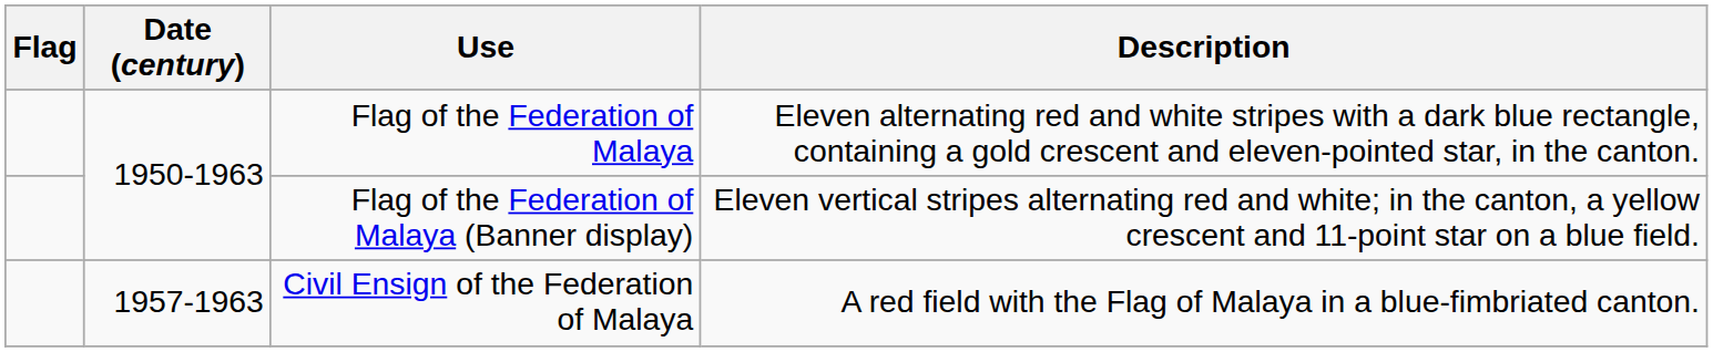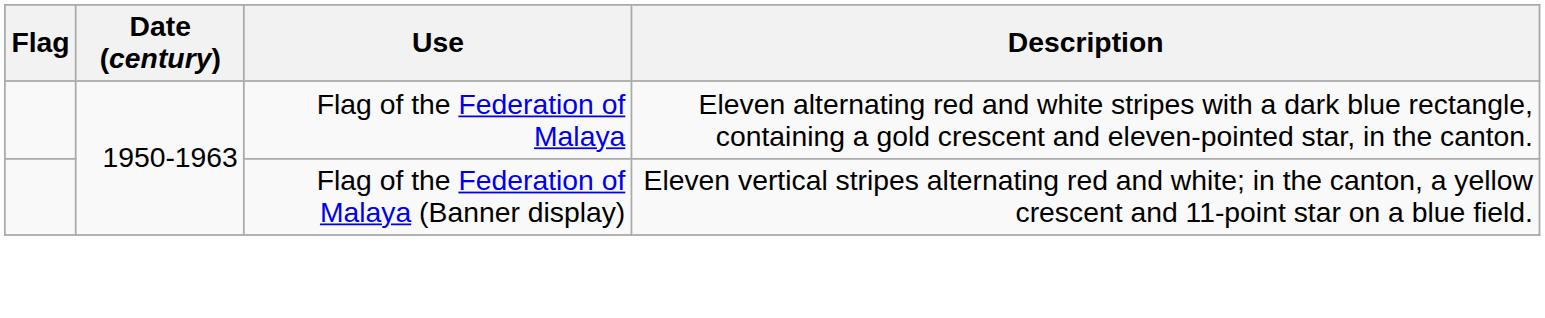 <table class="wikitable sortable" style="text-align:right">
 <tr bgcolor="#efefef">
 <th>Flag</th>
 <th>Date (<em>century</em>)</th>
 <th>Use</th>
 <th>Description</th>
 </tr>
 <tr>
 <td></td>
 <td rowspan=2>1950-1963</td>
 <td>Flag of the <a href='#'>Federation of Malaya</a></td>
 <td>Eleven alternating red and white stripes with a dark blue rectangle, containing a gold crescent and eleven-pointed star, in the canton.</td>
 </tr>
 <tr>
 <td></td>
 <td>Flag of the <a href='#'>Federation of Malaya</a> (Banner display)</td>
 <td>Eleven vertical stripes alternating red and white; in the canton, a yellow crescent and 11-point star on a blue field.</td>
 </tr>
-<tr>
-<td></td>
-<td>1957-1963</td>
-<td><a href='#'>Civil Ensign</a> of the Federation of Malaya</td>
-<td>A red field with the Flag of Malaya in a blue-fimbriated canton.</td>
-</tr>
 </table>
